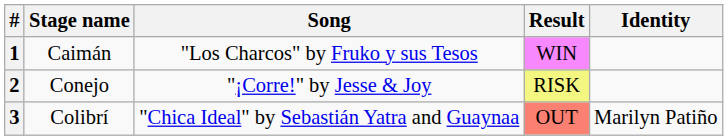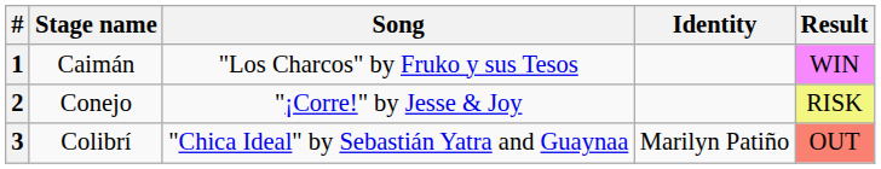 <table class="wikitable plainrowheaders" style="text-align: center">
 <tr>
 <th>#</th>
 <th>Stage name</th>
 <th>Song</th>
+<th>Identity</th>
 <th>Result</th>
-<th>Identity</th>
 </tr>
 <tr>
 <th>1</th>
 <td>Caimán</td>
 <td>"Los Charcos" by <a href='#'>Fruko y sus Tesos</a></td>
+<td></td>
 <td bgcolor=#F888FD>WIN</td>
-<td></td>
 </tr>
 <tr>
 <th>2</th>
 <td>Conejo</td>
 <td>"<a href='#'>¡Corre!</a>" by <a href='#'>Jesse & Joy</a></td>
+<td></td>
 <td bgcolor=#F3F781>RISK</td>
-<td></td>
 </tr>
 <tr>
 <th>3</th>
 <td>Colibrí</td>
 <td>"<a href='#'>Chica Ideal</a>" by <a href='#'>Sebastián Yatra</a> and <a href='#'>Guaynaa</a></td>
+<td>Marilyn Patiño</td>
 <td bgcolor=salmon>OUT</td>
-<td>Marilyn Patiño</td>
 </tr>
 </table>
